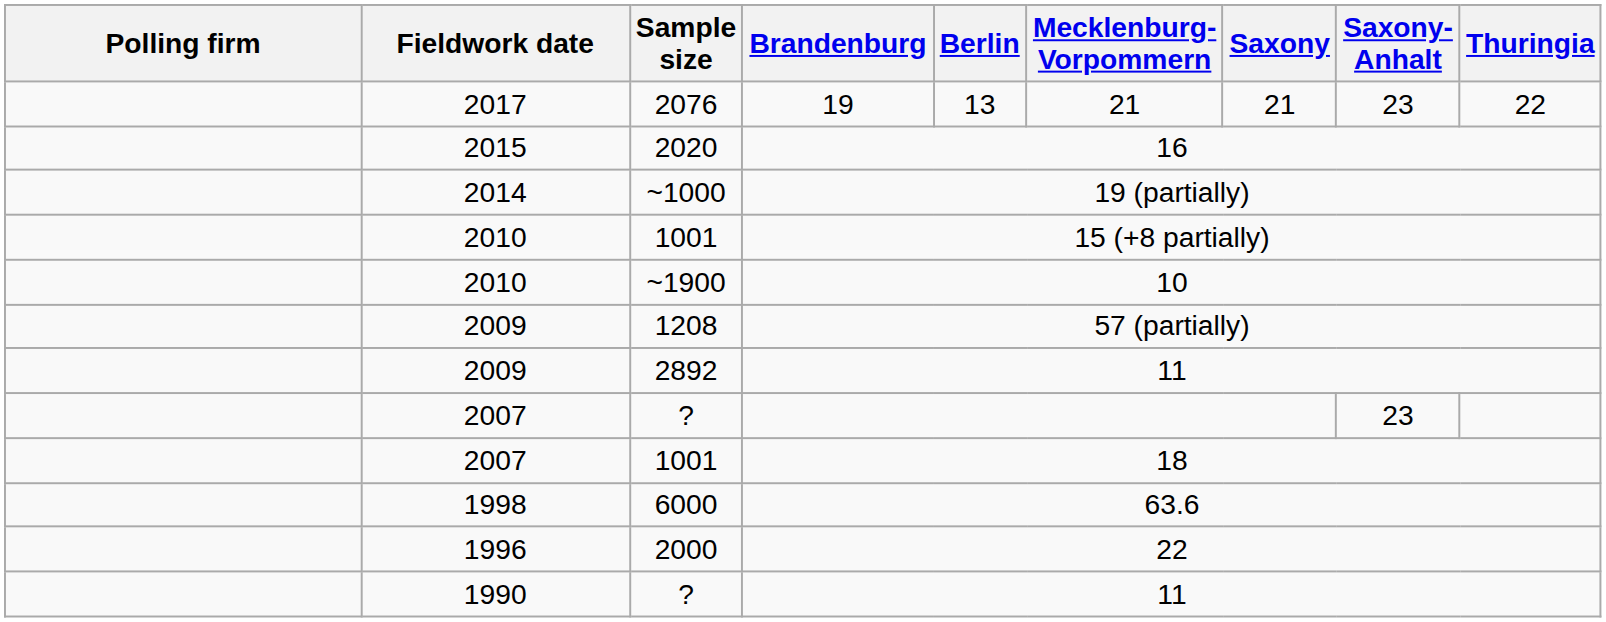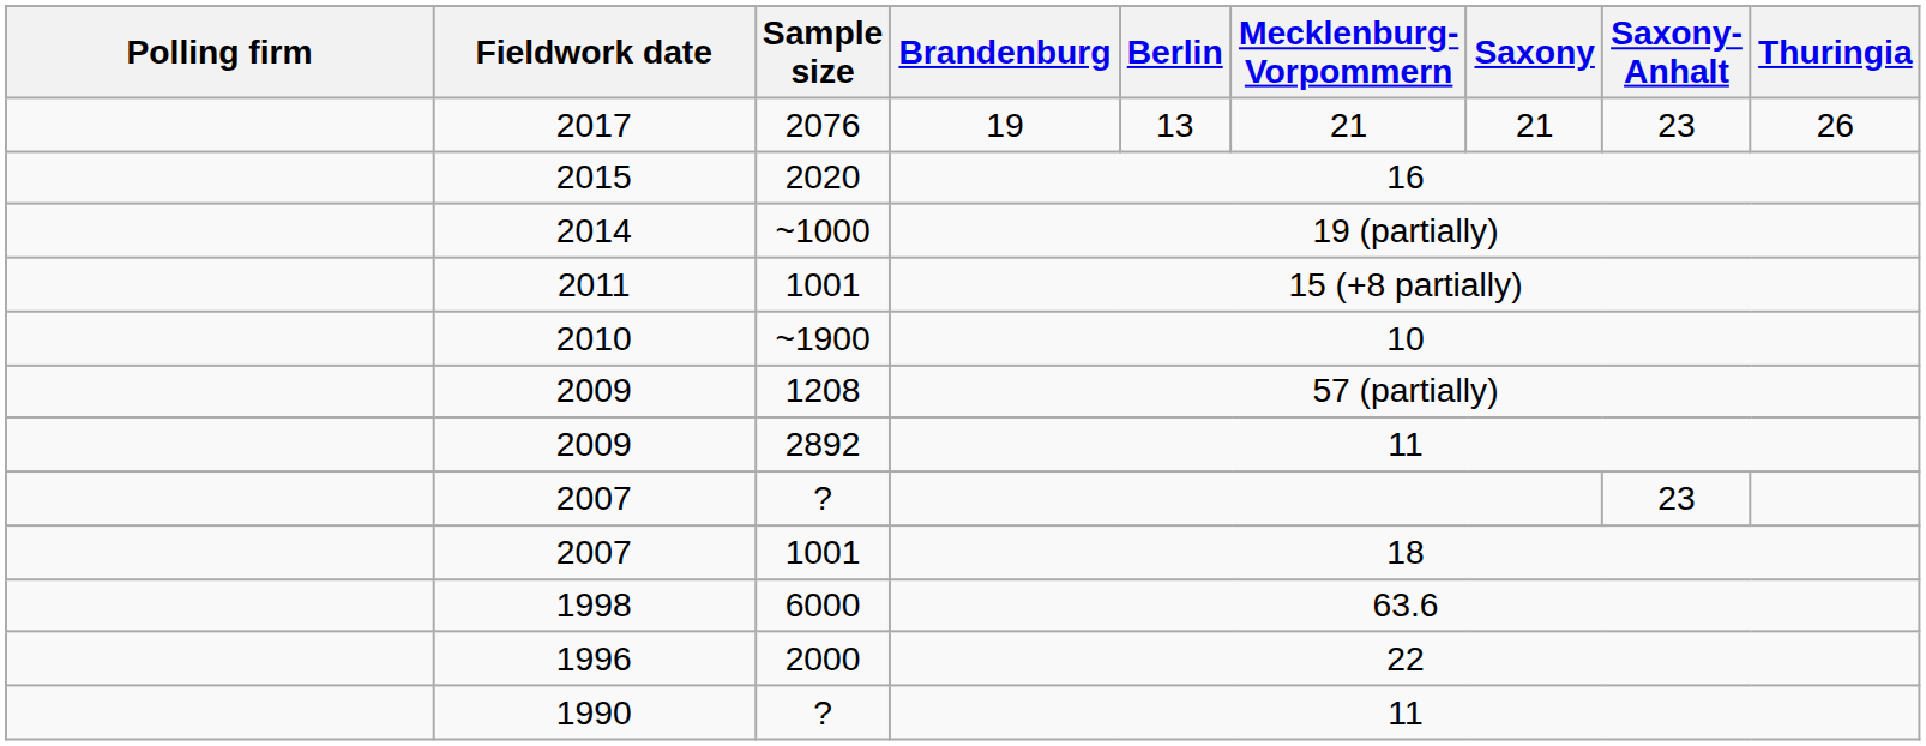 <table class="wikitable sortable collapsible" style="text-align:center; font-size:90%; line-height:16px;">
 <tr>
 <th style="width:175px;">Polling firm</th>
 <th style="width:130px;">Fieldwork date</th>
 <th style="width:50px;">Sample size</th>
 <th style="width:30px;"><a href='#'>Brandenburg</a></th>
 <th style="width:30px;"><a href='#'>Berlin</a></th>
 <th style="width:30px;"><a href='#'>Mecklenburg-Vorpommern</a></th>
 <th style="width:30px;"><a href='#'>Saxony</a></th>
 <th style="width:30px;"><a href='#'>Saxony-Anhalt</a></th>
 <th style="width:30px;"><a href='#'>Thuringia</a></th>
 </tr>
 <tr>
 <td></td>
 <td>2017</td>
 <td>2076</td>
 <td>19</td>
 <td>13</td>
 <td>21</td>
 <td>21</td>
 <td>23</td>
-<td>22</td>
+<td>26</td>
 </tr>
 <tr>
 <td></td>
 <td>2015</td>
 <td>2020</td>
 <td colspan=6>16</td>
 </tr>
 <tr>
 <td></td>
 <td>2014</td>
 <td>~1000</td>
 <td colspan=6>19 (partially)</td>
 </tr>
 <tr>
 <td></td>
-<td>2010</td>
+<td>2011</td>
 <td>1001</td>
 <td colspan=6>15 (+8 partially)</td>
 </tr>
 <tr>
 <td></td>
 <td>2010</td>
 <td>~1900</td>
 <td colspan=6>10</td>
 </tr>
 <tr>
 <td></td>
 <td>2009</td>
 <td>1208</td>
 <td colspan=6>57 (partially)</td>
 </tr>
 <tr>
 <td></td>
 <td>2009</td>
 <td>2892</td>
 <td colspan=6>11</td>
 </tr>
 <tr>
 <td></td>
 <td>2007</td>
 <td>?</td>
 <td colspan=4></td>
 <td>23</td>
 </tr>
 <tr>
 <td></td>
 <td>2007</td>
 <td>1001</td>
 <td colspan=6>18</td>
 </tr>
 <tr>
 <td></td>
 <td>1998</td>
 <td>6000</td>
 <td colspan=6>63.6</td>
 </tr>
 <tr>
 <td></td>
 <td>1996</td>
 <td>2000</td>
 <td colspan=6>22</td>
 </tr>
 <tr>
 <td></td>
 <td>1990</td>
 <td>?</td>
 <td colspan=6>11</td>
 </tr>
 </table>
